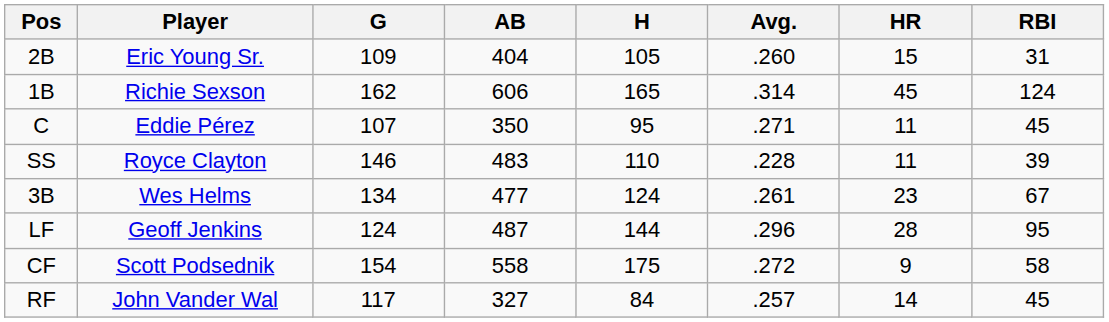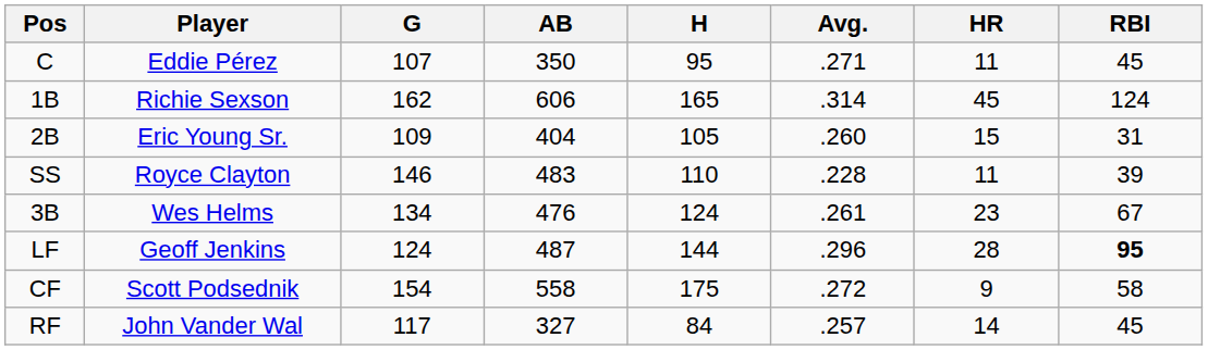 <table class = "wikitable sortable">
 <tr>
 <th bgcolor="#DDDDFF" width="5%">Pos</th>
 <th bgcolor="#DDDDFF" width="16%">Player</th>
 <th bgcolor="#DDDDFF" width="9%">G</th>
 <th bgcolor="#DDDDFF" width="9%">AB</th>
 <th bgcolor="#DDDDFF" width="9%">H</th>
 <th bgcolor="#DDDDFF" width="9%">Avg.</th>
 <th bgcolor="#DDDDFF" width="9%">HR</th>
 <th bgcolor="#DDDDFF" width="9%">RBI</th>
 </tr>
 <tr align=center>
-<td>2B</td>
-<td><a href='#'>Eric Young Sr.</a></td>
-<td>109</td>
-<td>404</td>
-<td>105</td>
-<td>.260</td>
-<td>15</td>
-<td>31</td>
+<td>C</td>
+<td><a href='#'>Eddie Pérez</a></td>
+<td>107</td>
+<td>350</td>
+<td>95</td>
+<td>.271</td>
+<td>11</td>
+<td>45</td>
 </tr>
 <tr align=center>
 <td>1B</td>
 <td><a href='#'>Richie Sexson</a></td>
 <td>162</td>
 <td>606</td>
 <td>165</td>
 <td>.314</td>
 <td>45</td>
 <td>124</td>
 </tr>
 <tr align=center>
-<td>C</td>
-<td><a href='#'>Eddie Pérez</a></td>
-<td>107</td>
-<td>350</td>
-<td>95</td>
-<td>.271</td>
-<td>11</td>
-<td>45</td>
+<td>2B</td>
+<td><a href='#'>Eric Young Sr.</a></td>
+<td>109</td>
+<td>404</td>
+<td>105</td>
+<td>.260</td>
+<td>15</td>
+<td>31</td>
 </tr>
 <tr align=center>
 <td>SS</td>
 <td><a href='#'>Royce Clayton</a></td>
 <td>146</td>
 <td>483</td>
 <td>110</td>
 <td>.228</td>
 <td>11</td>
 <td>39</td>
 </tr>
 <tr align=center>
 <td>3B</td>
 <td><a href='#'>Wes Helms</a></td>
 <td>134</td>
-<td>477</td>
+<td>476</td>
 <td>124</td>
 <td>.261</td>
 <td>23</td>
 <td>67</td>
 </tr>
 <tr align=center>
 <td>LF</td>
 <td><a href='#'>Geoff Jenkins</a></td>
 <td>124</td>
 <td>487</td>
 <td>144</td>
 <td>.296</td>
 <td>28</td>
-<td>95</td>
+<td><strong>95</strong></td>
 </tr>
 <tr align=center>
 <td>CF</td>
 <td><a href='#'>Scott Podsednik</a></td>
 <td>154</td>
 <td>558</td>
 <td>175</td>
 <td>.272</td>
 <td>9</td>
 <td>58</td>
 </tr>
 <tr align=center>
 <td>RF</td>
 <td><a href='#'>John Vander Wal</a></td>
 <td>117</td>
 <td>327</td>
 <td>84</td>
 <td>.257</td>
 <td>14</td>
 <td>45</td>
 </tr>
 </table>
